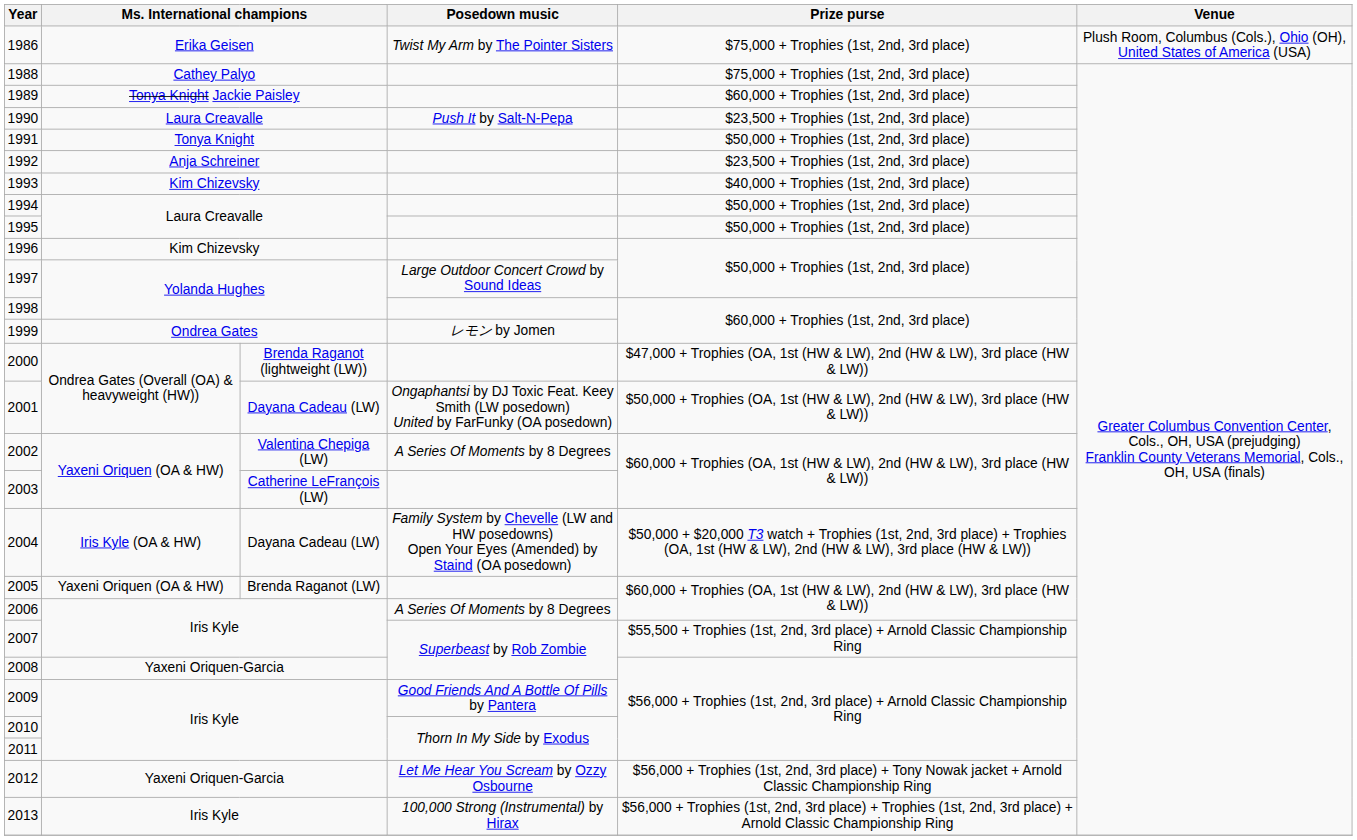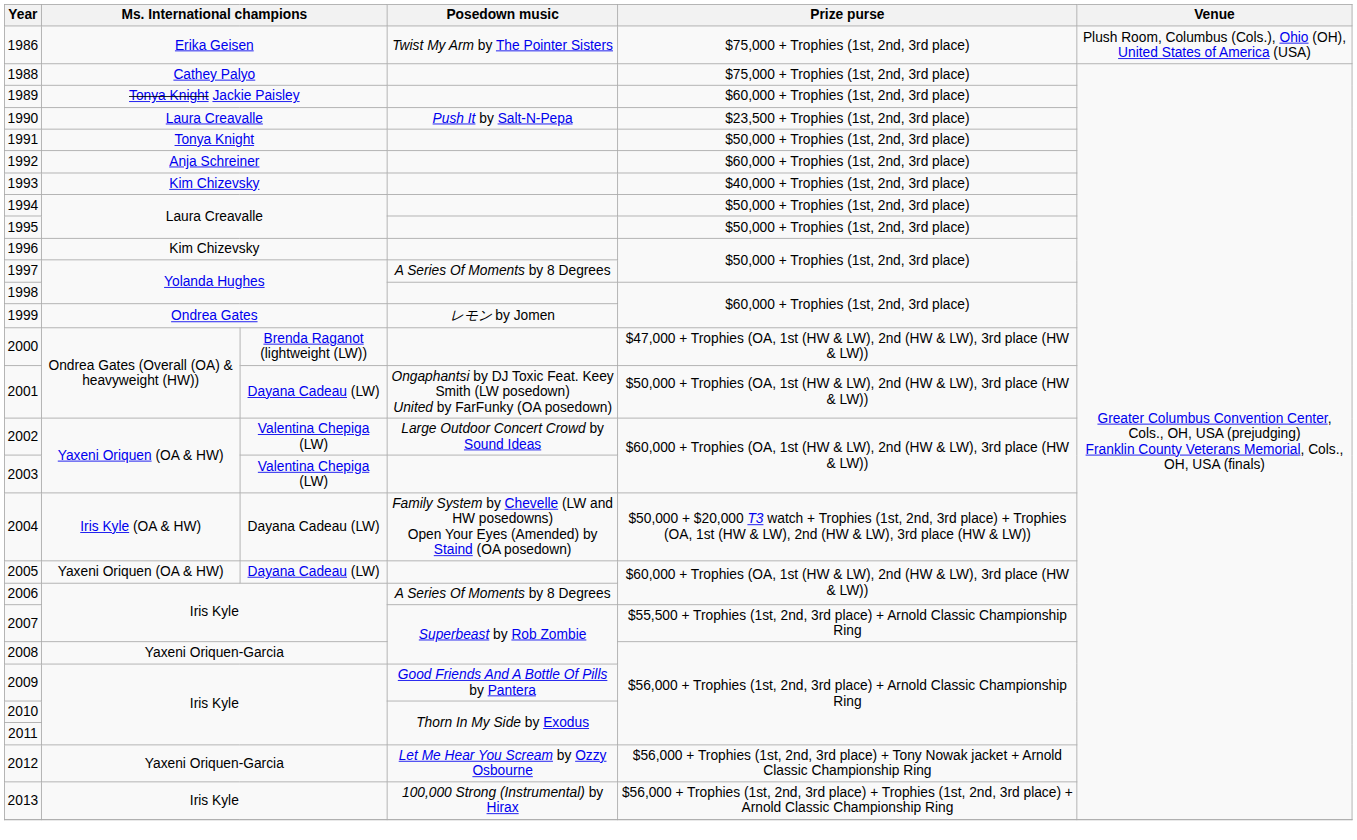 <table class="wikitable sortable sticky-header" style="text-align:center">
 <tr>
 <th>Year</th>
 <th rowspan=1 colspan=2>Ms. International champions</th>
 <th>Posedown music</th>
 <th>Prize purse</th>
 <th>Venue</th>
 </tr>
 <tr>
 <td>1986</td>
 <td rowspan=1 colspan=2> <a href='#'>Erika Geisen</a></td>
 <td><em>Twist My Arm</em> by <a href='#'>The Pointer Sisters</a></td>
 <td>$75,000 + Trophies (1st, 2nd, 3rd place)</td>
 <td>Plush Room, Columbus (Cols.), <a href='#'>Ohio</a> (OH), <a href='#'>United States of America</a> (USA)</td>
 </tr>
 <tr>
 <td>1988</td>
 <td rowspan=1 colspan=2> <a href='#'>Cathey Palyo</a></td>
 <td></td>
 <td>$75,000 + Trophies (1st, 2nd, 3rd place)</td>
 <td rowspan=26><a href='#'>Greater Columbus Convention Center</a>, Cols., OH, USA (prejudging)<br><a href='#'>Franklin County Veterans Memorial</a>, Cols., OH, USA (finals)</td>
 </tr>
 <tr>
 <td>1989</td>
 <td rowspan=1 colspan=2> <s><a href='#'>Tonya Knight</a></s> <a href='#'>Jackie Paisley</a> </td>
 <td></td>
 <td>$60,000 + Trophies (1st, 2nd, 3rd place)</td>
 </tr>
 <tr>
 <td>1990</td>
 <td rowspan=1 colspan=2> <a href='#'>Laura Creavalle</a></td>
 <td><em><a href='#'>Push It</a></em> by <a href='#'>Salt-N-Pepa</a></td>
 <td>$23,500 + Trophies (1st, 2nd, 3rd place)</td>
 </tr>
 <tr>
 <td>1991</td>
 <td rowspan=1 colspan=2> <a href='#'>Tonya Knight</a></td>
 <td></td>
 <td>$50,000 + Trophies (1st, 2nd, 3rd place)</td>
 </tr>
 <tr>
 <td>1992</td>
 <td rowspan=1 colspan=2> <a href='#'>Anja Schreiner</a></td>
 <td></td>
-<td>$23,500 + Trophies (1st, 2nd, 3rd place)</td>
+<td>$60,000 + Trophies (1st, 2nd, 3rd place)</td>
 </tr>
 <tr>
 <td>1993</td>
 <td rowspan=1 colspan=2> <a href='#'>Kim Chizevsky</a></td>
 <td></td>
 <td>$40,000 + Trophies (1st, 2nd, 3rd place)</td>
 </tr>
 <tr>
 <td>1994</td>
 <td rowspan=2 colspan=2> Laura Creavalle</td>
 <td></td>
 <td>$50,000 + Trophies (1st, 2nd, 3rd place)</td>
 </tr>
 <tr>
 <td>1995</td>
 <td></td>
 <td>$50,000 + Trophies (1st, 2nd, 3rd place)</td>
 </tr>
 <tr>
 <td>1996</td>
 <td rowspan=1 colspan=2> Kim Chizevsky</td>
 <td></td>
 <td rowspan=2>$50,000 + Trophies (1st, 2nd, 3rd place)</td>
 </tr>
 <tr>
 <td>1997</td>
 <td rowspan=2 colspan=2> <a href='#'>Yolanda Hughes</a></td>
-<td><em>Large Outdoor Concert Crowd</em> by <a href='#'>Sound Ideas</a></td>
+<td><em>A Series Of Moments</em> by 8 Degrees</td>
 </tr>
 <tr>
 <td>1998</td>
 <td></td>
 <td rowspan=2>$60,000 + Trophies (1st, 2nd, 3rd place)</td>
 </tr>
 <tr>
 <td>1999</td>
 <td rowspan=1 colspan=2> <a href='#'>Ondrea Gates</a></td>
 <td><em>レモン</em> by Jomen</td>
 </tr>
 <tr>
 <td>2000</td>
 <td rowspan=2 colspan=1> Ondrea Gates (Overall (OA) & heavyweight (HW))</td>
 <td> <a href='#'>Brenda Raganot</a> (lightweight (LW))</td>
 <td></td>
 <td>$47,000 + Trophies (OA, 1st (HW & LW), 2nd (HW & LW), 3rd place (HW & LW))</td>
 </tr>
 <tr>
 <td>2001</td>
 <td> <a href='#'>Dayana Cadeau</a> (LW)</td>
 <td><em>Ongaphantsi</em> by DJ Toxic Feat. Keey Smith (LW posedown)<br><em>United</em> by FarFunky (OA posedown)</td>
 <td>$50,000 + Trophies (OA, 1st (HW & LW), 2nd (HW & LW), 3rd place (HW & LW))</td>
 </tr>
 <tr>
 <td>2002</td>
 <td rowspan=2 colspan=1> <a href='#'>Yaxeni Oriquen</a> (OA & HW)</td>
 <td> <a href='#'>Valentina Chepiga</a> (LW)</td>
-<td><em>A Series Of Moments</em> by 8 Degrees</td>
+<td><em>Large Outdoor Concert Crowd</em> by <a href='#'>Sound Ideas</a></td>
 <td rowspan=2>$60,000 + Trophies (OA, 1st (HW & LW), 2nd (HW & LW), 3rd place (HW & LW))</td>
 </tr>
 <tr>
 <td>2003</td>
-<td> <a href='#'>Catherine LeFrançois</a> (LW)</td>
+<td> <a href='#'>Valentina Chepiga</a> (LW)</td>
 <td></td>
 </tr>
 <tr>
 <td>2004</td>
 <td rowspan=1 colspan=1> <a href='#'>Iris Kyle</a> (OA & HW)</td>
 <td> Dayana Cadeau (LW)</td>
 <td><em>Family System</em> by <a href='#'>Chevelle</a> (LW and HW posedowns)<br>Open Your Eyes (Amended) by <a href='#'>Staind</a> (OA posedown)</td>
 <td>$50,000 + $20,000 <em><a href='#'>T3</a></em> watch + Trophies (1st, 2nd, 3rd place) + Trophies (OA, 1st (HW & LW), 2nd (HW & LW), 3rd place (HW & LW))</td>
 </tr>
 <tr>
 <td>2005</td>
 <td rowspan=1 colspan=1> Yaxeni Oriquen (OA & HW)</td>
-<td> Brenda Raganot (LW)</td>
+<td> <a href='#'>Dayana Cadeau</a> (LW)</td>
 <td></td>
 <td rowspan=2>$60,000 + Trophies (OA, 1st (HW & LW), 2nd (HW & LW), 3rd place (HW & LW))</td>
 </tr>
 <tr>
 <td>2006</td>
 <td rowspan=2 colspan=2> Iris Kyle</td>
 <td><em>A Series Of Moments</em> by 8 Degrees</td>
 </tr>
 <tr>
 <td>2007</td>
 <td rowspan=2 colspan=1><em><a href='#'>Superbeast</a></em> by <a href='#'>Rob Zombie</a></td>
 <td>$55,500 + Trophies (1st, 2nd, 3rd place) + Arnold Classic Championship Ring</td>
 </tr>
 <tr>
 <td>2008</td>
 <td rowspan=1 colspan=2> Yaxeni Oriquen-Garcia</td>
 <td rowspan=4>$56,000 + Trophies (1st, 2nd, 3rd place) + Arnold Classic Championship Ring</td>
 </tr>
 <tr>
 <td>2009</td>
 <td rowspan=3 colspan=2> Iris Kyle</td>
 <td><em><a href='#'>Good Friends And A Bottle Of Pills</a></em> by <a href='#'>Pantera</a></td>
 </tr>
 <tr>
 <td>2010</td>
 <td rowspan=2 colspan=1><em>Thorn In My Side</em> by <a href='#'>Exodus</a></td>
 </tr>
 <tr>
 <td>2011</td>
 </tr>
 <tr>
 <td>2012</td>
 <td rowspan=1 colspan=2> Yaxeni Oriquen-Garcia</td>
 <td><em><a href='#'>Let Me Hear You Scream</a></em> by <a href='#'>Ozzy Osbourne</a></td>
 <td>$56,000 + Trophies (1st, 2nd, 3rd place) + Tony Nowak jacket + Arnold Classic Championship Ring</td>
 </tr>
 <tr>
 <td>2013</td>
 <td rowspan=1 colspan=2> Iris Kyle</td>
 <td><em>100,000 Strong (Instrumental)</em> by <a href='#'>Hirax</a></td>
 <td>$56,000 + Trophies (1st, 2nd, 3rd place) + Trophies (1st, 2nd, 3rd place) + Arnold Classic Championship Ring</td>
 </tr>
 <tr>
 </tr>
 </table>
